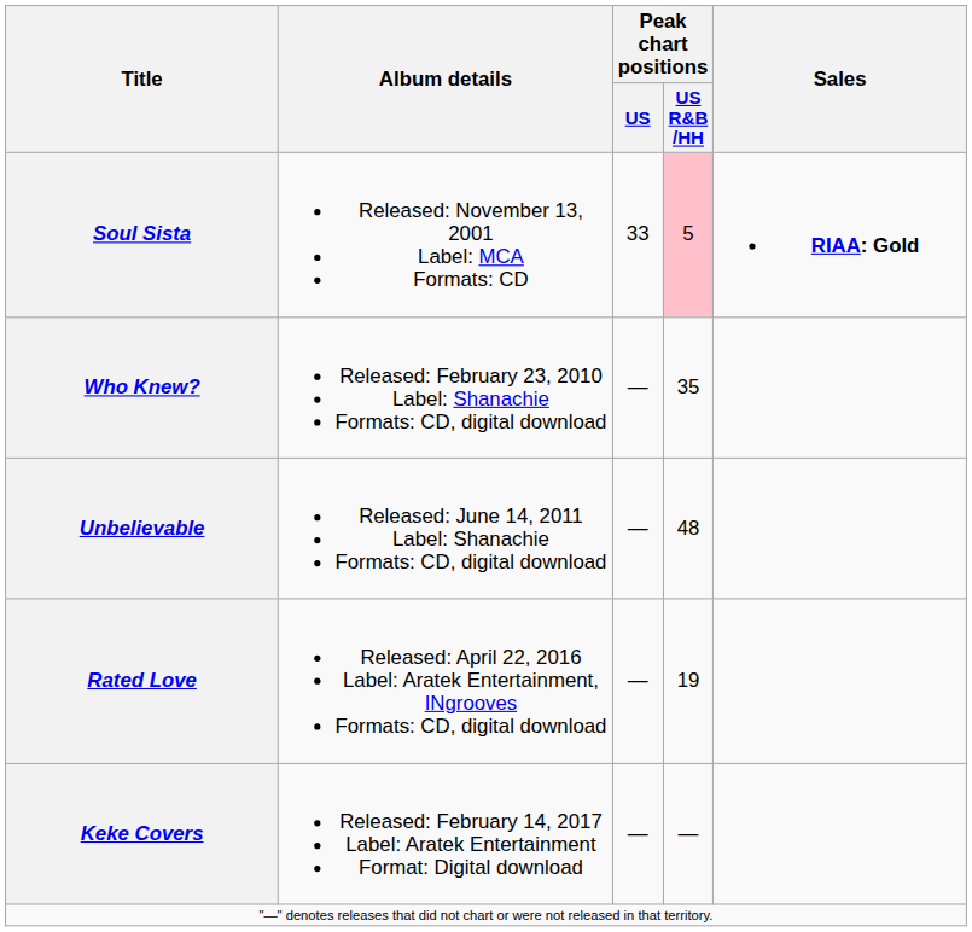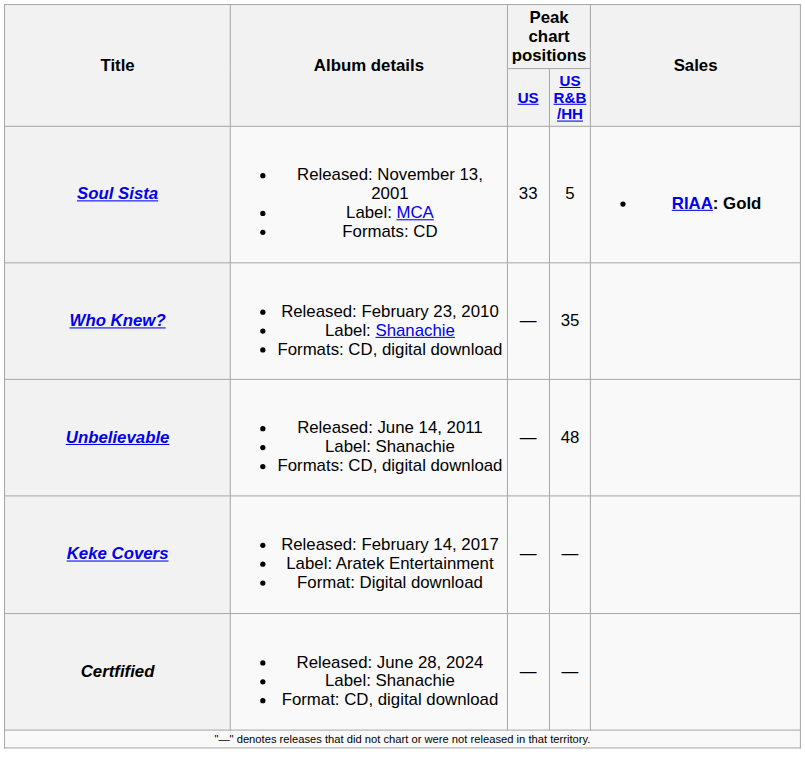 <table class="wikitable plainrowheaders" style="text-align:center;">
 <tr>
 <th scope="col" rowspan="2" style="width:13em;">Title</th>
 <th scope="col" rowspan="2" style="width:16em;">Album details</th>
 <th scope="col" colspan="2">Peak chart positions</th>
 <th scope="col" rowspan="2" style="width:12em;">Sales</th>
 </tr>
 <tr>
 <th scope="col" style="width:2.3em;font-size:90%;"><a href='#'>US</a><br></th>
 <th scope="col" style="width:2.3em;font-size:90%;"><a href='#'>US R&B<br>/HH</a><br></th>
 </tr>
 <tr>
 <th scope="row"><em><a href='#'>Soul Sista</a></em></th>
 <td><br><ul><li>Released: November 13, 2001</li><li>Label: <a href='#'>MCA</a></li><li>Formats: CD</li></ul></td>
 <td>33</td>
-<td style="background: pink;">5</td>
+<td>5</td>
 <td><strong><br><ul><li><a href='#'>RIAA</a>: Gold</li></ul></strong></td>
 </tr>
 <tr>
 <th scope="row"><em><a href='#'>Who Knew?</a></em></th>
 <td><br><ul><li>Released: February 23, 2010</li><li>Label: <a href='#'>Shanachie</a></li><li>Formats: CD, digital download</li></ul></td>
 <td>—</td>
 <td>35</td>
 <td></td>
 </tr>
 <tr>
 <th scope="row"><em><a href='#'>Unbelievable</a></em></th>
 <td><br><ul><li>Released: June 14, 2011</li><li>Label: Shanachie</li><li>Formats: CD, digital download</li></ul></td>
 <td>—</td>
 <td>48</td>
 <td></td>
 </tr>
 <tr>
-<th scope="row"><em><a href='#'>Rated Love</a></em></th>
-<td><br><ul><li>Released: April 22, 2016</li><li>Label: Aratek Entertainment, <a href='#'>INgrooves</a></li><li>Formats: CD, digital download</li></ul></td>
+<th scope="row"><em><a href='#'>Keke Covers</a></em></th>
+<td><br><ul><li>Released: February 14, 2017</li><li>Label: Aratek Entertainment</li><li>Format: Digital download</li></ul></td>
 <td>—</td>
-<td>19</td>
+<td>—</td>
 <td></td>
 </tr>
 <tr>
-<th scope="row"><em><a href='#'>Keke Covers</a></em></th>
-<td><br><ul><li>Released: February 14, 2017</li><li>Label: Aratek Entertainment</li><li>Format: Digital download</li></ul></td>
+<th scope="row"><em>Certfified</em></th>
+<td><br><ul><li>Released: June 28, 2024</li><li>Label: Shanachie</li><li>Format: CD, digital download</li></ul></td>
 <td>—</td>
 <td>—</td>
 <td></td>
 </tr>
 <tr>
 <td colspan="5" style="text-align:center; font-size:8pt;">"—" denotes releases that did not chart or were not released in that territory.</td>
 </tr>
 </table>
